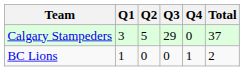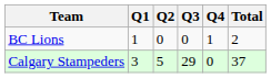 <table class="wikitable">
 <tr>
 <th>Team</th>
 <th>Q1</th>
 <th>Q2</th>
 <th>Q3</th>
 <th>Q4</th>
 <th>Total</th>
 </tr>
+<tr>
+<td><a href='#'>BC Lions</a></td>
+<td>1</td>
+<td>0</td>
+<td>0</td>
+<td>1</td>
+<td>2</td>
+</tr>
 <tr style="background-color:#ddffdd">
 <td><a href='#'>Calgary Stampeders</a></td>
 <td>3</td>
 <td>5</td>
 <td>29</td>
 <td>0</td>
 <td>37</td>
 </tr>
-<tr>
-<td><a href='#'>BC Lions</a></td>
-<td>1</td>
-<td>0</td>
-<td>0</td>
-<td>1</td>
-<td>2</td>
-</tr>
 </table>
